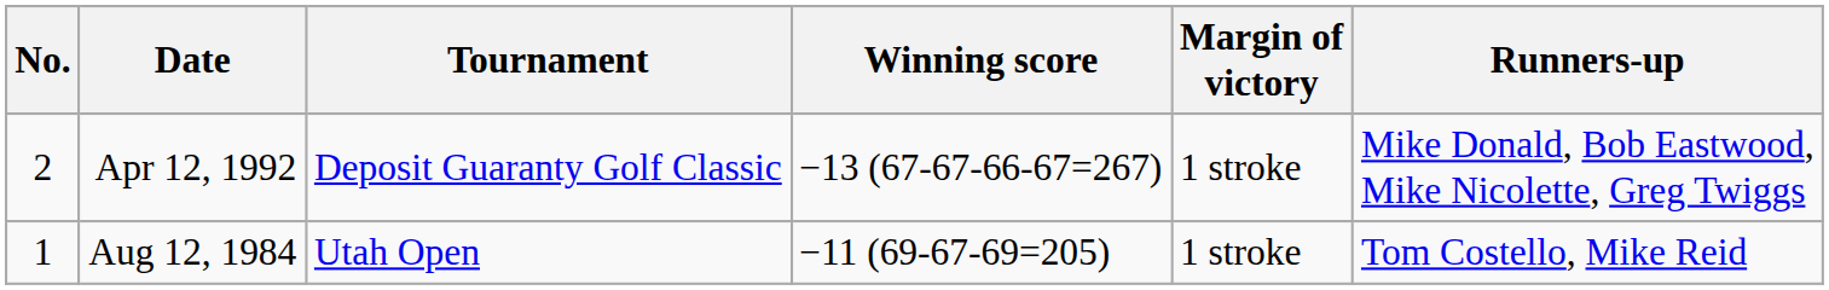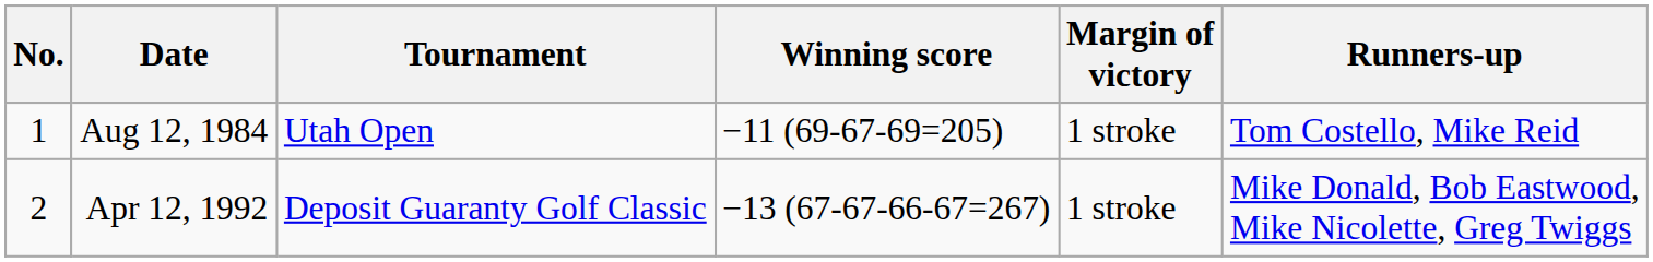 <table class="wikitable" style="font-size:95%;">
 <tr>
 <th>No.</th>
 <th>Date</th>
 <th>Tournament</th>
 <th>Winning score</th>
 <th>Margin of<br>victory</th>
 <th>Runners-up</th>
 </tr>
 <tr>
+<td align=center>1</td>
+<td align=right>Aug 12, 1984</td>
+<td><a href='#'>Utah Open</a></td>
+<td>−11 (69-67-69=205)</td>
+<td>1 stroke</td>
+<td> <a href='#'>Tom Costello</a>,  <a href='#'>Mike Reid</a></td>
+</tr>
+<tr>
 <td align=center>2</td>
 <td align=right>Apr 12, 1992</td>
 <td><a href='#'>Deposit Guaranty Golf Classic</a></td>
 <td>−13 (67-67-66-67=267)</td>
 <td>1 stroke</td>
 <td> <a href='#'>Mike Donald</a>,  <a href='#'>Bob Eastwood</a>,<br> <a href='#'>Mike Nicolette</a>,  <a href='#'>Greg Twiggs</a></td>
 </tr>
-<tr>
-<td align=center>1</td>
-<td align=right>Aug 12, 1984</td>
-<td><a href='#'>Utah Open</a></td>
-<td>−11 (69-67-69=205)</td>
-<td>1 stroke</td>
-<td> <a href='#'>Tom Costello</a>,  <a href='#'>Mike Reid</a></td>
-</tr>
 </table>
